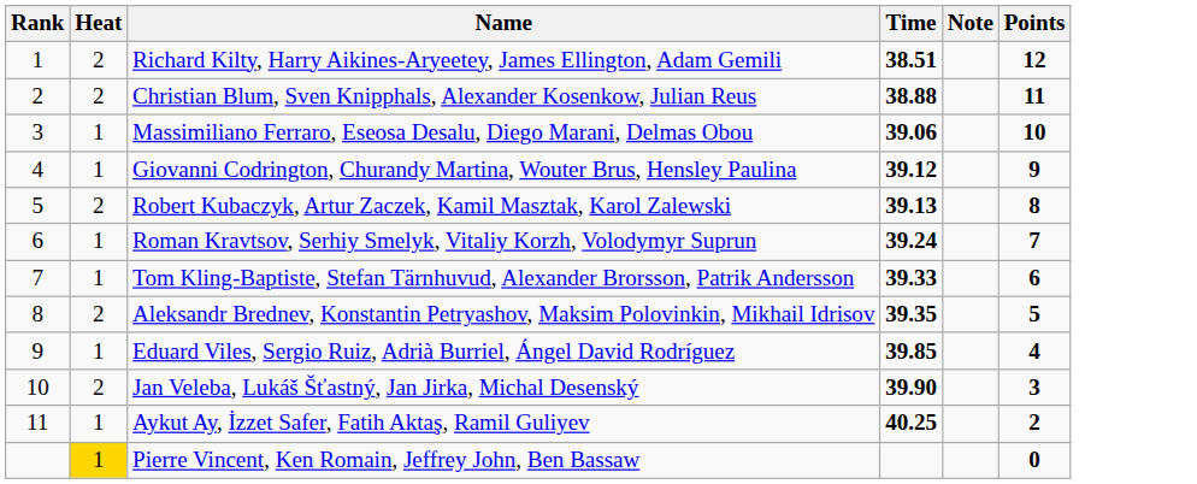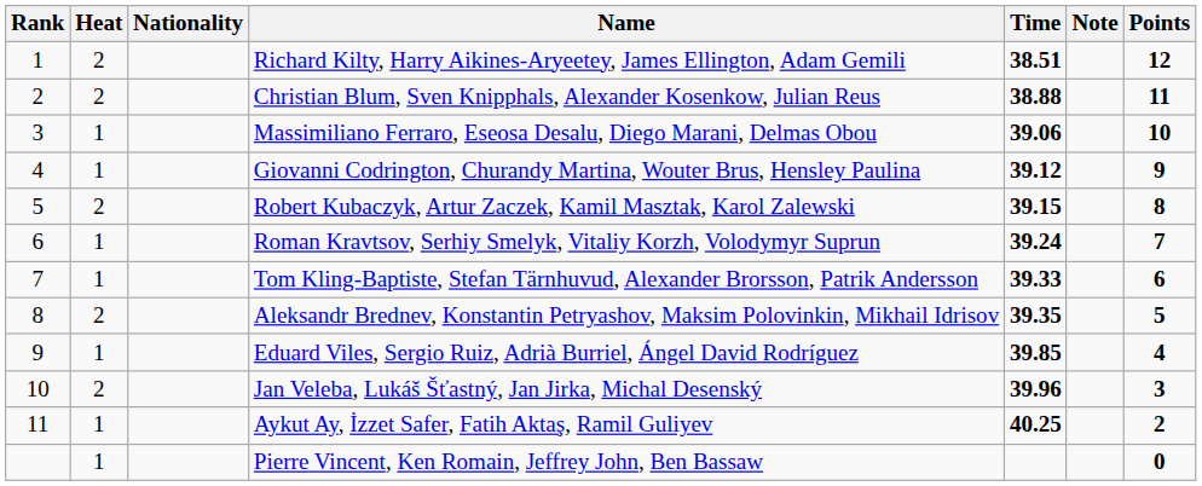 <table class="wikitable sortable" style="text-align:center">
 <tr>
 <th>Rank</th>
 <th>Heat</th>
+<th>Nationality</th>
 <th>Name</th>
 <th>Time</th>
 <th>Note</th>
 <th>Points</th>
 </tr>
 <tr>
 <td>1</td>
 <td>2</td>
+<td align=left></td>
 <td align=left><a href='#'>Richard Kilty</a>, <a href='#'>Harry Aikines-Aryeetey</a>, <a href='#'>James Ellington</a>, <a href='#'>Adam Gemili</a></td>
 <td><strong>38.51</strong></td>
 <td></td>
 <td><strong>12</strong></td>
 </tr>
 <tr>
 <td>2</td>
 <td>2</td>
+<td align=left></td>
 <td align=left><a href='#'>Christian Blum</a>, <a href='#'>Sven Knipphals</a>, <a href='#'>Alexander Kosenkow</a>, <a href='#'>Julian Reus</a></td>
 <td><strong>38.88</strong></td>
 <td></td>
 <td><strong>11</strong></td>
 </tr>
 <tr>
 <td>3</td>
 <td>1</td>
+<td align=left></td>
 <td align=left><a href='#'>Massimiliano Ferraro</a>, <a href='#'>Eseosa Desalu</a>, <a href='#'>Diego Marani</a>, <a href='#'>Delmas Obou</a></td>
 <td><strong>39.06</strong></td>
 <td></td>
 <td><strong>10</strong></td>
 </tr>
 <tr>
 <td>4</td>
 <td>1</td>
+<td align=left></td>
 <td align=left><a href='#'>Giovanni Codrington</a>, <a href='#'>Churandy Martina</a>, <a href='#'>Wouter Brus</a>, <a href='#'>Hensley Paulina</a></td>
 <td><strong>39.12</strong></td>
 <td></td>
 <td><strong>9</strong></td>
 </tr>
 <tr>
 <td>5</td>
 <td>2</td>
+<td align=left></td>
 <td align=left><a href='#'>Robert Kubaczyk</a>, <a href='#'>Artur Zaczek</a>, <a href='#'>Kamil Masztak</a>, <a href='#'>Karol Zalewski</a></td>
-<td><strong>39.13</strong></td>
+<td><strong>39.15</strong></td>
 <td></td>
 <td><strong>8</strong></td>
 </tr>
 <tr>
 <td>6</td>
 <td>1</td>
+<td align=left></td>
 <td align=left><a href='#'>Roman Kravtsov</a>, <a href='#'>Serhiy Smelyk</a>, <a href='#'>Vitaliy Korzh</a>, <a href='#'>Volodymyr Suprun</a></td>
 <td><strong>39.24</strong></td>
 <td></td>
 <td><strong>7</strong></td>
 </tr>
 <tr>
 <td>7</td>
 <td>1</td>
+<td align=left></td>
 <td align=left><a href='#'>Tom Kling-Baptiste</a>, <a href='#'>Stefan Tärnhuvud</a>, <a href='#'>Alexander Brorsson</a>, <a href='#'>Patrik Andersson</a></td>
 <td><strong>39.33</strong></td>
 <td></td>
 <td><strong>6</strong></td>
 </tr>
 <tr>
 <td>8</td>
 <td>2</td>
+<td align=left></td>
 <td align=left><a href='#'>Aleksandr Brednev</a>, <a href='#'>Konstantin Petryashov</a>, <a href='#'>Maksim Polovinkin</a>, <a href='#'>Mikhail Idrisov</a></td>
 <td><strong>39.35</strong></td>
 <td></td>
 <td><strong>5</strong></td>
 </tr>
 <tr>
 <td>9</td>
 <td>1</td>
+<td align=left></td>
 <td align=left><a href='#'>Eduard Viles</a>, <a href='#'>Sergio Ruiz</a>, <a href='#'>Adrià Burriel</a>, <a href='#'>Ángel David Rodríguez</a></td>
 <td><strong>39.85</strong></td>
 <td></td>
 <td><strong>4</strong></td>
 </tr>
 <tr>
 <td>10</td>
 <td>2</td>
+<td align=left></td>
 <td align=left><a href='#'>Jan Veleba</a>, <a href='#'>Lukáš Šťastný</a>, <a href='#'>Jan Jirka</a>, <a href='#'>Michal Desenský</a></td>
-<td><strong>39.90</strong></td>
+<td><strong>39.96</strong></td>
 <td></td>
 <td><strong>3</strong></td>
 </tr>
 <tr>
 <td>11</td>
 <td>1</td>
+<td align=left></td>
 <td align=left><a href='#'>Aykut Ay</a>, <a href='#'>İzzet Safer</a>, <a href='#'>Fatih Aktaş</a>, <a href='#'>Ramil Guliyev</a></td>
 <td><strong>40.25</strong></td>
 <td></td>
 <td><strong>2</strong></td>
 </tr>
 <tr>
 <td></td>
-<td style="background: gold;">1</td>
+<td>1</td>
+<td align=left></td>
 <td align=left><a href='#'>Pierre Vincent</a>, <a href='#'>Ken Romain</a>, <a href='#'>Jeffrey John</a>, <a href='#'>Ben Bassaw</a></td>
 <td><strong></strong></td>
 <td></td>
 <td><strong>0</strong></td>
 </tr>
 </table>
